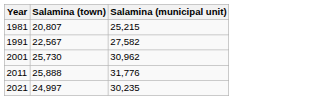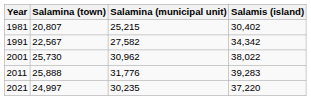 <table class="wikitable">
 <tr>
 <th>Year</th>
 <th>Salamina (town)</th>
 <th>Salamina (municipal unit)</th>
+<th>Salamis (island)</th>
 </tr>
 <tr>
 <td>1981</td>
 <td>20,807</td>
 <td>25,215</td>
+<td>30,402</td>
 </tr>
 <tr>
 <td>1991</td>
 <td>22,567</td>
 <td>27,582</td>
+<td>34,342</td>
 </tr>
 <tr>
 <td>2001</td>
 <td>25,730</td>
 <td>30,962</td>
+<td>38,022</td>
 </tr>
 <tr>
 <td>2011</td>
 <td>25,888</td>
 <td>31,776</td>
+<td>39,283</td>
 </tr>
 <tr>
 <td>2021</td>
 <td>24,997</td>
 <td>30,235</td>
+<td>37,220</td>
 </tr>
 </table>
